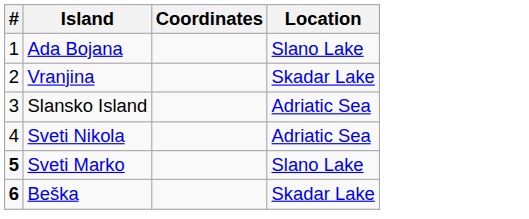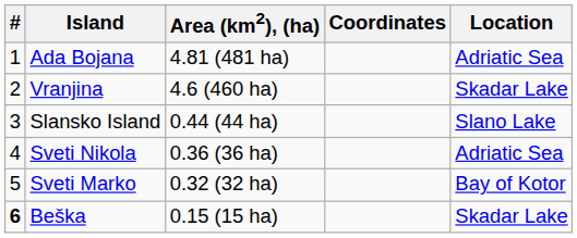 <table class="wikitable sortable">
 <tr>
 <th>#</th>
 <th><strong>Island</strong></th>
+<th><strong>Area</strong> (km<sup>2</sup>), (ha)</th>
 <th><strong>Coordinates</strong></th>
 <th><strong>Location</strong></th>
 </tr>
 <tr>
 <td>1</td>
 <td><a href='#'>Ada Bojana</a></td>
+<td>4.81 (481 ha)</td>
 <td></td>
-<td><a href='#'>Slano Lake</a></td>
+<td><a href='#'>Adriatic Sea</a></td>
 </tr>
 <tr>
 <td>2</td>
 <td><a href='#'>Vranjina</a></td>
+<td>4.6 (460 ha)</td>
 <td></td>
 <td><a href='#'>Skadar Lake</a></td>
 </tr>
 <tr>
 <td>3</td>
 <td>Slansko Island</td>
+<td>0.44 (44 ha)</td>
+<td></td>
+<td><a href='#'>Slano Lake</a></td>
+</tr>
+<tr>
+<td>4</td>
+<td><a href='#'>Sveti Nikola</a></td>
+<td>0.36 (36 ha)</td>
 <td></td>
 <td><a href='#'>Adriatic Sea</a></td>
 </tr>
 <tr>
-<td>4</td>
-<td><a href='#'>Sveti Nikola</a></td>
+<td>5</td>
+<td><a href='#'>Sveti Marko</a></td>
+<td>0.32 (32 ha)</td>
 <td></td>
-<td><a href='#'>Adriatic Sea</a></td>
-</tr>
-<tr>
-<td><strong>5</strong></td>
-<td><a href='#'>Sveti Marko</a></td>
-<td></td>
-<td><a href='#'>Slano Lake</a></td>
+<td><a href='#'>Bay of Kotor</a></td>
 </tr>
 <tr>
 <td><strong>6</strong></td>
 <td><a href='#'>Beška</a></td>
+<td>0.15 (15 ha)</td>
 <td></td>
 <td><a href='#'>Skadar Lake</a></td>
 </tr>
 </table>
